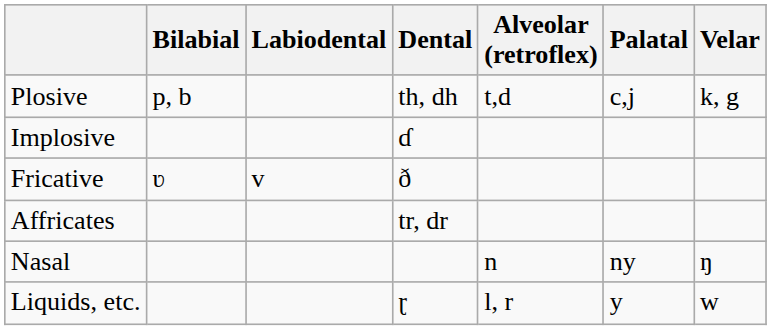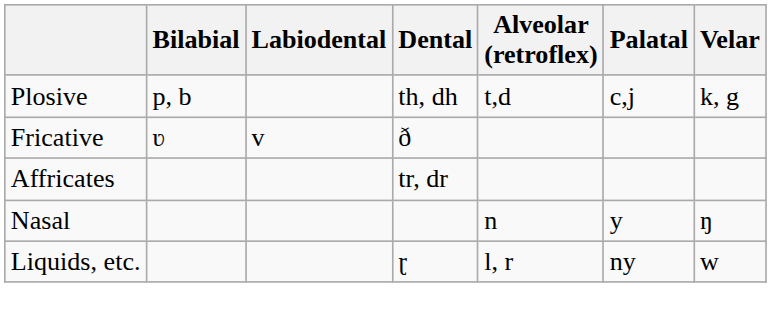 <table class="wikitable">
 <tr>
 <th></th>
 <th>Bilabial</th>
 <th>Labiodental</th>
 <th>Dental</th>
 <th>Alveolar<br>(retroflex)</th>
 <th>Palatal</th>
 <th>Velar</th>
 </tr>
 <tr>
 <td>Plosive</td>
 <td>p, b</td>
 <td></td>
 <td>th, dh</td>
 <td>t,d</td>
 <td>c,j</td>
 <td>k, g</td>
-</tr>
-<tr>
-<td>Implosive</td>
-<td></td>
-<td></td>
-<td>ɗ</td>
-<td></td>
-<td></td>
-<td></td>
 </tr>
 <tr>
 <td>Fricative</td>
 <td>ʋ</td>
 <td>v</td>
 <td>ð</td>
 <td></td>
 <td></td>
 <td></td>
 </tr>
 <tr>
 <td>Affricates</td>
 <td></td>
 <td></td>
 <td>tr, dr</td>
 <td></td>
 <td></td>
 <td></td>
 </tr>
 <tr>
 <td>Nasal</td>
 <td></td>
 <td></td>
 <td></td>
 <td>n</td>
-<td>ny</td>
+<td>y</td>
 <td>ŋ</td>
 </tr>
 <tr>
 <td>Liquids, etc.</td>
 <td></td>
 <td></td>
 <td>ɽ</td>
 <td>l, r</td>
-<td>y</td>
+<td>ny</td>
 <td>w</td>
 </tr>
 </table>
